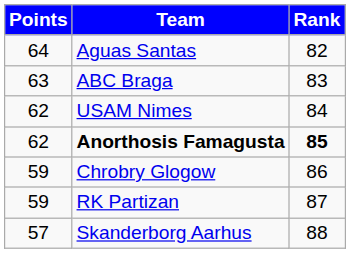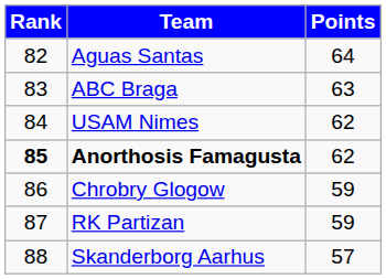 <table class="wikitable" style="text-align: center">
 <tr>
+<th style="color:#FFFFFF; background:#0000FF">Rank</th>
+<th style="color:#FFFFFF; background:#0000FF">Team</th>
 <th style="color:#FFFFFF; background:#0000FF">Points</th>
-<th style="color:#FFFFFF; background:#0000FF">Team</th>
-<th style="color:#FFFFFF; background:#0000FF">Rank</th>
 </tr>
 <tr>
+<td>82</td>
+<td align=left> <a href='#'>Aguas Santas</a></td>
 <td>64</td>
-<td align=left> <a href='#'>Aguas Santas</a></td>
-<td>82</td>
 </tr>
 <tr>
+<td>83</td>
+<td align=left> <a href='#'>ABC Braga</a></td>
 <td>63</td>
-<td align=left> <a href='#'>ABC Braga</a></td>
-<td>83</td>
 </tr>
 <tr>
+<td>84</td>
+<td align=left> <a href='#'>USAM Nimes</a></td>
 <td>62</td>
-<td align=left> <a href='#'>USAM Nimes</a></td>
-<td>84</td>
 </tr>
 <tr>
+<td><strong>85</strong></td>
+<td align=left> <strong>Anorthosis Famagusta</strong></td>
 <td>62</td>
-<td align=left> <strong>Anorthosis Famagusta</strong></td>
-<td><strong>85</strong></td>
 </tr>
 <tr>
+<td>86</td>
+<td align=left> <a href='#'>Chrobry Glogow</a></td>
 <td>59</td>
-<td align=left> <a href='#'>Chrobry Glogow</a></td>
-<td>86</td>
 </tr>
 <tr>
+<td>87</td>
+<td align=left> <a href='#'>RK Partizan</a></td>
 <td>59</td>
-<td align=left> <a href='#'>RK Partizan</a></td>
-<td>87</td>
 </tr>
 <tr>
+<td>88</td>
+<td align=left> <a href='#'>Skanderborg Aarhus</a></td>
 <td>57</td>
-<td align=left> <a href='#'>Skanderborg Aarhus</a></td>
-<td>88</td>
 </tr>
 </table>
